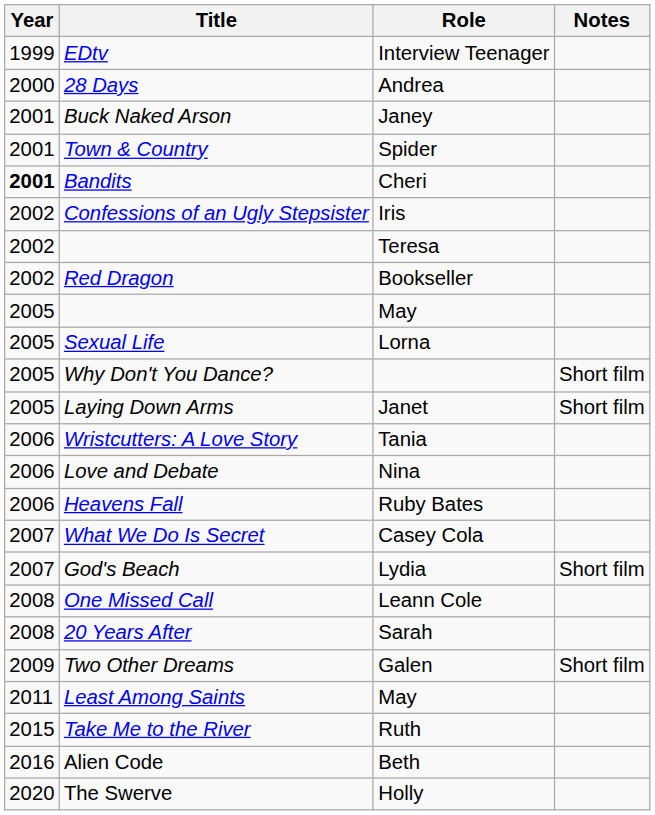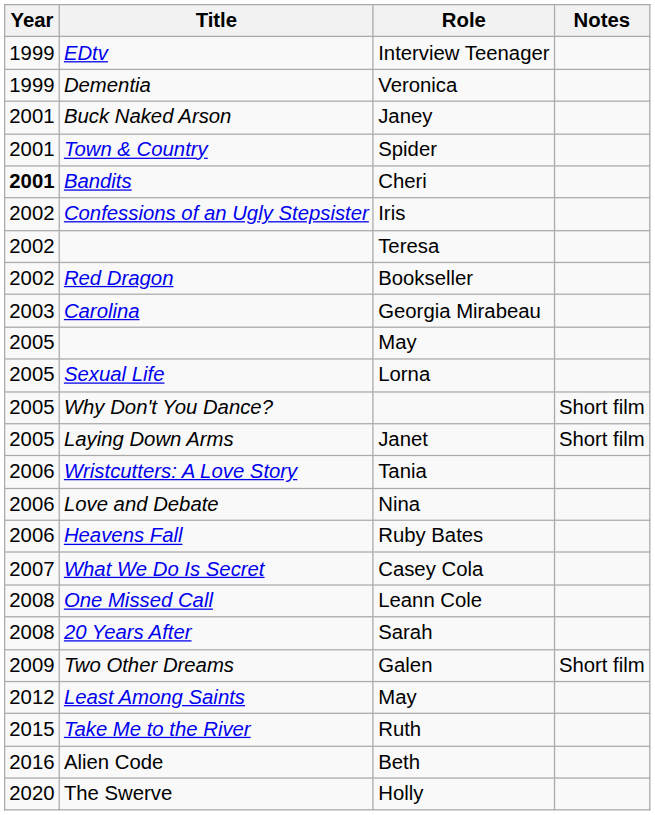 <table class="wikitable sortable">
 <tr>
 <th>Year</th>
 <th>Title</th>
 <th>Role</th>
 <th class="unsortable">Notes</th>
 </tr>
 <tr>
 <td>1999</td>
 <td><em><a href='#'>EDtv</a></em></td>
 <td>Interview Teenager</td>
 <td></td>
 </tr>
 <tr>
-<td>2000</td>
-<td><em><a href='#'>28 Days</a></em></td>
-<td>Andrea</td>
+<td>1999</td>
+<td><em>Dementia</em></td>
+<td>Veronica</td>
 <td></td>
 </tr>
 <tr>
 <td>2001</td>
 <td><em>Buck Naked Arson</em></td>
 <td>Janey</td>
 <td></td>
 </tr>
 <tr>
 <td>2001</td>
 <td><em><a href='#'>Town & Country</a></em></td>
 <td>Spider</td>
 <td></td>
 </tr>
 <tr>
 <td><strong>2001</strong></td>
 <td><em><a href='#'>Bandits</a></em></td>
 <td>Cheri</td>
 <td></td>
 </tr>
 <tr>
 <td>2002</td>
 <td><em><a href='#'>Confessions of an Ugly Stepsister</a></em></td>
 <td>Iris</td>
 <td></td>
 </tr>
 <tr>
 <td>2002</td>
 <td><em></em></td>
 <td>Teresa</td>
 <td></td>
 </tr>
 <tr>
 <td>2002</td>
 <td><em><a href='#'>Red Dragon</a></em></td>
 <td>Bookseller</td>
+<td></td>
+</tr>
+<tr>
+<td>2003</td>
+<td><em><a href='#'>Carolina</a></em></td>
+<td>Georgia Mirabeau</td>
 <td></td>
 </tr>
 <tr>
 <td>2005</td>
 <td><em></em></td>
 <td>May</td>
 <td></td>
 </tr>
 <tr>
 <td>2005</td>
 <td><em><a href='#'>Sexual Life</a></em></td>
 <td>Lorna</td>
 <td></td>
 </tr>
 <tr>
 <td>2005</td>
 <td><em>Why Don't You Dance?</em></td>
 <td></td>
 <td>Short film</td>
 </tr>
 <tr>
 <td>2005</td>
 <td><em>Laying Down Arms</em></td>
 <td>Janet</td>
 <td>Short film</td>
 </tr>
 <tr>
 <td>2006</td>
 <td><em><a href='#'>Wristcutters: A Love Story</a></em></td>
 <td>Tania</td>
 <td></td>
 </tr>
 <tr>
 <td>2006</td>
 <td><em>Love and Debate</em></td>
 <td>Nina</td>
 <td></td>
 </tr>
 <tr>
 <td>2006</td>
 <td><em><a href='#'>Heavens Fall</a></em></td>
 <td>Ruby Bates</td>
 <td></td>
 </tr>
 <tr>
 <td>2007</td>
 <td><em><a href='#'>What We Do Is Secret</a></em></td>
 <td>Casey Cola</td>
 <td></td>
 </tr>
 <tr>
-<td>2007</td>
-<td><em>God's Beach</em></td>
-<td>Lydia</td>
-<td>Short film</td>
-</tr>
-<tr>
 <td>2008</td>
 <td><em><a href='#'>One Missed Call</a></em></td>
 <td>Leann Cole</td>
 <td></td>
 </tr>
 <tr>
 <td>2008</td>
 <td><em><a href='#'>20 Years After</a></em></td>
 <td>Sarah</td>
 <td></td>
 </tr>
 <tr>
 <td>2009</td>
 <td><em>Two Other Dreams</em></td>
 <td>Galen</td>
 <td>Short film</td>
 </tr>
 <tr>
-<td>2011</td>
+<td>2012</td>
 <td><em><a href='#'>Least Among Saints</a></em></td>
 <td>May</td>
 <td></td>
 </tr>
 <tr>
 <td>2015</td>
 <td><em><a href='#'>Take Me to the River</a></em></td>
 <td>Ruth</td>
 <td></td>
 </tr>
 <tr>
 <td>2016</td>
 <td>Alien Code</td>
 <td>Beth</td>
 <td></td>
 </tr>
 <tr>
 <td>2020</td>
 <td>The Swerve</td>
 <td>Holly</td>
 <td></td>
 </tr>
 </table>
